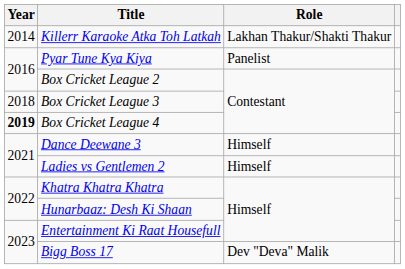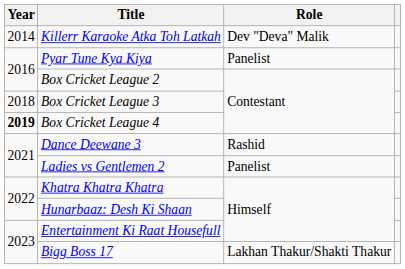 <table class="wikitable">
 <tr>
 <th scope="col">Year</th>
 <th scope="col">Title</th>
 <th scope="col">Role</th>
 <th scope="col" class="unsortable"></th>
 </tr>
 <tr>
 <td>2014</td>
 <td><em><a href='#'>Killerr Karaoke Atka Toh Latkah</a></em></td>
-<td>Lakhan Thakur/Shakti Thakur</td>
+<td>Dev "Deva" Malik</td>
 <td></td>
 </tr>
 <tr>
 <td rowspan=2>2016</td>
 <td><a href='#'><em>Pyar Tune Kya Kiya</em></a></td>
 <td>Panelist</td>
 <td></td>
 </tr>
 <tr>
 <td><em>Box Cricket League 2</em></td>
 <td rowspan="3">Contestant</td>
 <td></td>
 </tr>
 <tr>
 <td>2018</td>
 <td><em>Box Cricket League 3</em></td>
 <td></td>
 </tr>
 <tr>
 <td><strong>2019</strong></td>
 <td><em>Box Cricket League 4</em></td>
 <td></td>
 </tr>
 <tr>
 <td rowspan=2>2021</td>
 <td><a href='#'><em>Dance Deewane 3</em></a></td>
-<td>Himself</td>
+<td>Rashid</td>
 <td></td>
 </tr>
 <tr>
 <td><em><a href='#'>Ladies vs Gentlemen 2</a></em></td>
-<td>Himself</td>
+<td>Panelist</td>
 <td></td>
 </tr>
 <tr>
 <td rowspan="2">2022</td>
 <td><em><a href='#'>Khatra Khatra Khatra</a></em></td>
 <td rowspan="3">Himself</td>
 <td></td>
 </tr>
 <tr>
 <td><em><a href='#'>Hunarbaaz: Desh Ki Shaan</a></em></td>
 <td></td>
 </tr>
 <tr>
 <td rowspan="2">2023</td>
 <td><em><a href='#'>Entertainment Ki Raat Housefull</a></em></td>
 <td></td>
 </tr>
 <tr>
 <td><a href='#'><em>Bigg Boss 17</em></a></td>
-<td>Dev "Deva" Malik</td>
+<td>Lakhan Thakur/Shakti Thakur</td>
 <td></td>
 </tr>
 </table>
